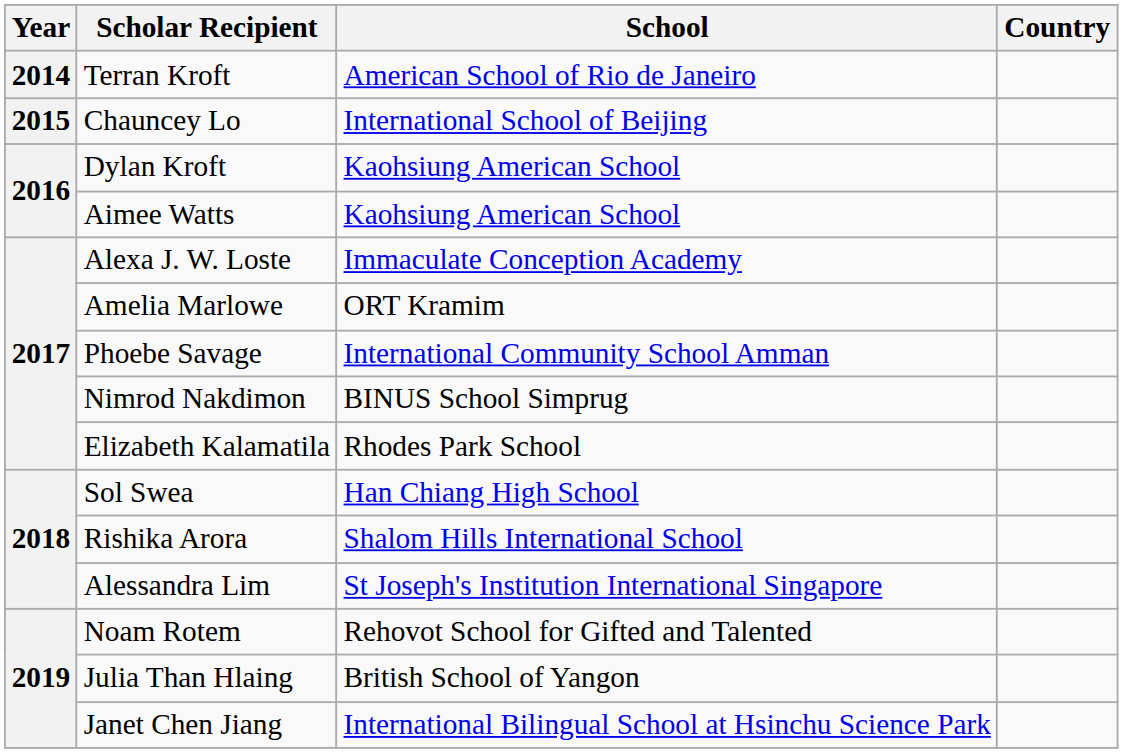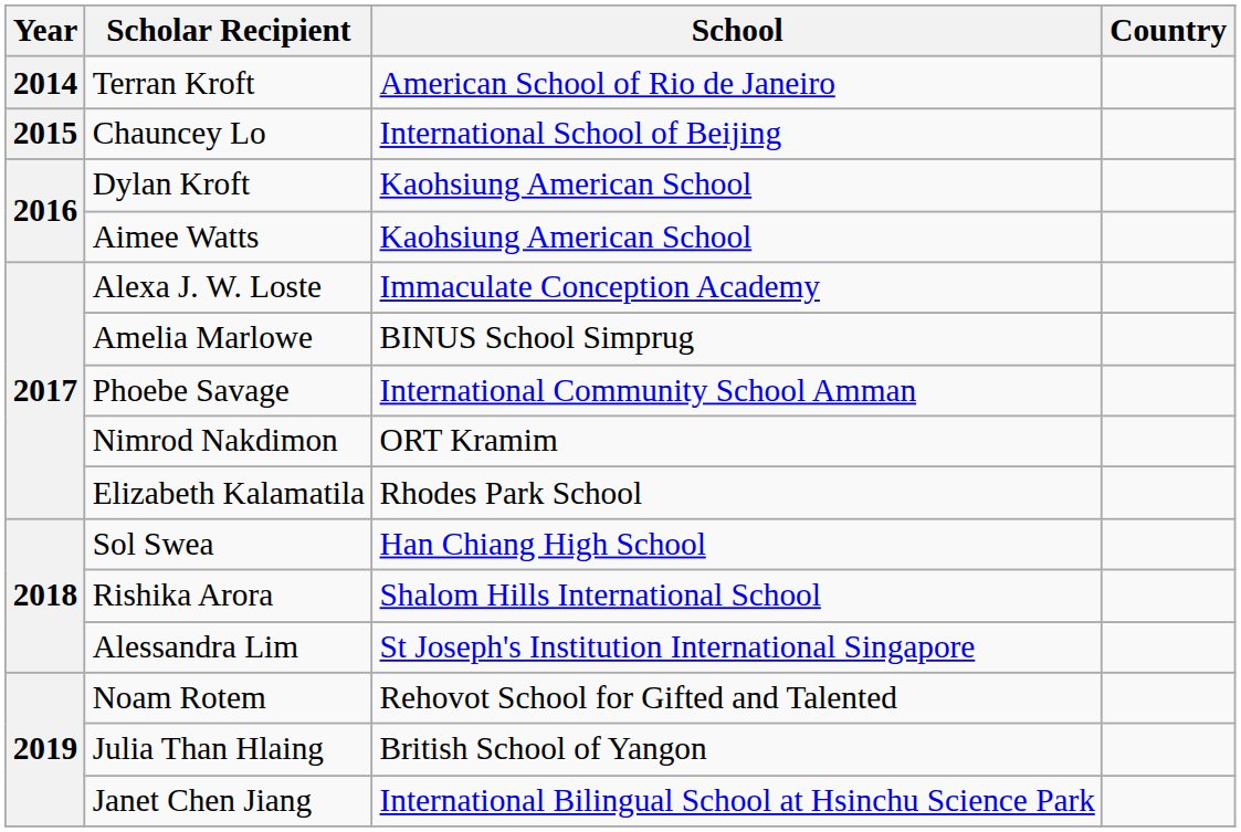 <table class="wikitable mw-collapsible">
 <tr>
 <th><strong>Year</strong></th>
 <th>Scholar Recipient</th>
 <th><strong>School</strong></th>
 <th><strong>Country</strong></th>
 </tr>
 <tr>
 <th>2014</th>
 <td>Terran Kroft</td>
 <td><a href='#'>American School of Rio de Janeiro</a></td>
 <td></td>
 </tr>
 <tr>
 <th>2015</th>
 <td>Chauncey Lo</td>
 <td><a href='#'>International School of Beijing</a></td>
 <td></td>
 </tr>
 <tr>
 <th rowspan="2">2016</th>
 <td>Dylan Kroft</td>
 <td><a href='#'>Kaohsiung American School</a></td>
 <td></td>
 </tr>
 <tr>
 <td>Aimee Watts</td>
 <td><a href='#'>Kaohsiung American School</a></td>
 <td></td>
 </tr>
 <tr>
 <th rowspan="5">2017</th>
 <td>Alexa J. W. Loste</td>
 <td><a href='#'>Immaculate Conception Academy</a></td>
 <td></td>
 </tr>
 <tr>
 <td>Amelia Marlowe</td>
-<td>ORT Kramim</td>
+<td>BINUS School Simprug</td>
 <td></td>
 </tr>
 <tr>
 <td>Phoebe Savage</td>
 <td><a href='#'>International Community School Amman</a></td>
 <td></td>
 </tr>
 <tr>
 <td>Nimrod Nakdimon</td>
-<td>BINUS School Simprug</td>
+<td>ORT Kramim</td>
 <td></td>
 </tr>
 <tr>
 <td>Elizabeth Kalamatila</td>
 <td>Rhodes Park School</td>
 <td></td>
 </tr>
 <tr>
 <th rowspan="3">2018</th>
 <td>Sol Swea</td>
 <td><a href='#'>Han Chiang High School</a></td>
 <td></td>
 </tr>
 <tr>
 <td>Rishika Arora</td>
 <td><a href='#'>Shalom Hills International School</a></td>
 <td></td>
 </tr>
 <tr>
 <td>Alessandra Lim</td>
 <td><a href='#'>St Joseph's Institution International Singapore</a></td>
 <td></td>
 </tr>
 <tr>
 <th rowspan="3">2019</th>
 <td>Noam Rotem</td>
 <td>Rehovot School for Gifted and Talented</td>
 <td></td>
 </tr>
 <tr>
 <td>Julia Than Hlaing</td>
 <td>British School of Yangon</td>
 <td></td>
 </tr>
 <tr>
 <td>Janet Chen Jiang</td>
 <td><a href='#'>International Bilingual School at Hsinchu Science Park</a></td>
 <td></td>
 </tr>
 </table>
